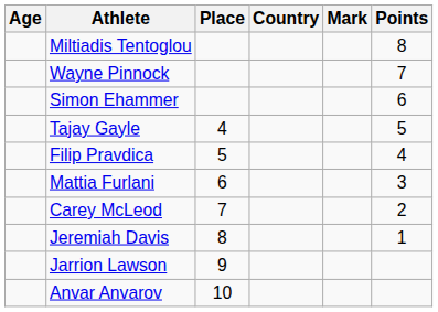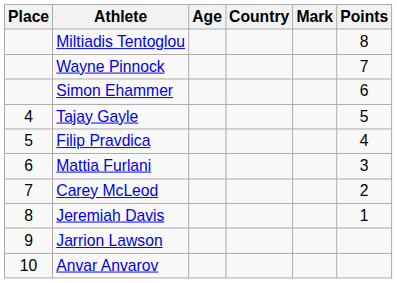 <table class="wikitable mw-datatable sortable">
 <tr>
+<th>Place</th>
+<th>Athlete</th>
 <th>Age</th>
-<th>Athlete</th>
-<th>Place</th>
 <th>Country</th>
 <th>Mark</th>
 <th>Points</th>
 </tr>
 <tr>
+<td align=center></td>
+<td><a href='#'>Miltiadis Tentoglou</a></td>
 <td></td>
-<td><a href='#'>Miltiadis Tentoglou</a></td>
-<td align=center></td>
 <td></td>
 <td> </td>
 <td align=center>8</td>
 </tr>
 <tr>
+<td align=center></td>
+<td><a href='#'>Wayne Pinnock</a></td>
 <td></td>
-<td><a href='#'>Wayne Pinnock</a></td>
-<td align=center></td>
 <td></td>
 <td> </td>
 <td align=center>7</td>
 </tr>
 <tr>
+<td align=center></td>
+<td><a href='#'>Simon Ehammer</a></td>
 <td></td>
-<td><a href='#'>Simon Ehammer</a></td>
-<td align=center></td>
 <td></td>
 <td> </td>
 <td align=center>6</td>
 </tr>
 <tr>
+<td align=center>4</td>
+<td><a href='#'>Tajay Gayle</a></td>
 <td></td>
-<td><a href='#'>Tajay Gayle</a></td>
-<td align=center>4</td>
 <td></td>
 <td> </td>
 <td align=center>5</td>
 </tr>
 <tr>
+<td align=center>5</td>
+<td><a href='#'>Filip Pravdica</a></td>
 <td></td>
-<td><a href='#'>Filip Pravdica</a></td>
-<td align=center>5</td>
 <td></td>
 <td> </td>
 <td align=center>4</td>
 </tr>
 <tr>
+<td align=center>6</td>
+<td><a href='#'>Mattia Furlani</a></td>
 <td></td>
-<td><a href='#'>Mattia Furlani</a></td>
-<td align=center>6</td>
 <td></td>
 <td> </td>
 <td align=center>3</td>
 </tr>
 <tr>
+<td align=center>7</td>
+<td><a href='#'>Carey McLeod</a></td>
 <td></td>
-<td><a href='#'>Carey McLeod</a></td>
-<td align=center>7</td>
 <td></td>
 <td> </td>
 <td align=center>2</td>
 </tr>
 <tr>
+<td align=center>8</td>
+<td><a href='#'>Jeremiah Davis</a></td>
 <td></td>
-<td><a href='#'>Jeremiah Davis</a></td>
-<td align=center>8</td>
 <td></td>
 <td> </td>
 <td align=center>1</td>
 </tr>
 <tr>
+<td align=center>9</td>
+<td><a href='#'>Jarrion Lawson</a></td>
 <td></td>
-<td><a href='#'>Jarrion Lawson</a></td>
-<td align=center>9</td>
 <td></td>
 <td> </td>
 <td align=center></td>
 </tr>
 <tr>
+<td align=center>10</td>
+<td><a href='#'>Anvar Anvarov</a></td>
 <td></td>
-<td><a href='#'>Anvar Anvarov</a></td>
-<td align=center>10</td>
 <td></td>
 <td> </td>
 <td align=center></td>
 </tr>
 </table>
